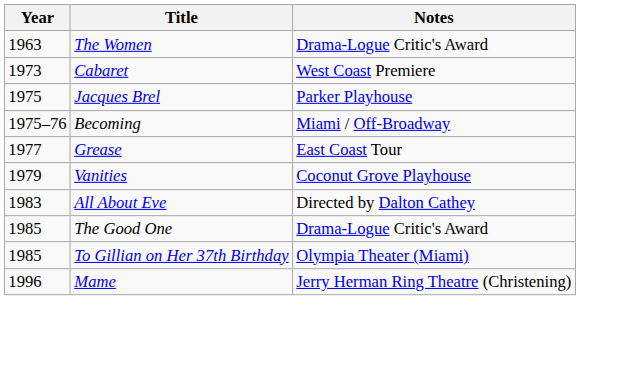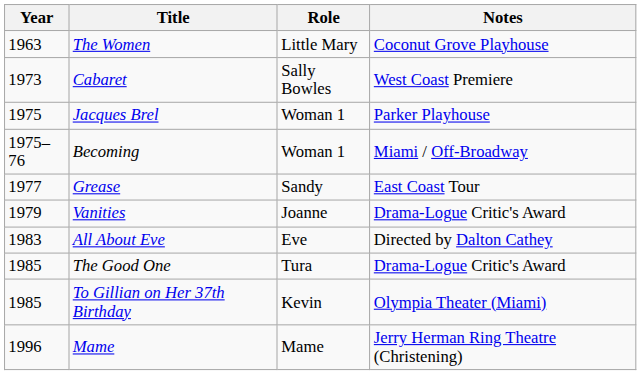 <table class="wikitable sortable">
 <tr>
 <th scope="col">Year</th>
 <th scope="col">Title</th>
+<th scope="col">Role</th>
 <th class="unsortable">Notes</th>
 </tr>
 <tr>
 <td>1963</td>
 <td><em><a href='#'>The Women</a></em></td>
-<td><a href='#'>Drama-Logue</a> Critic's Award</td>
+<td>Little Mary</td>
+<td><a href='#'>Coconut Grove Playhouse</a></td>
 </tr>
 <tr>
 <td>1973</td>
 <td><em><a href='#'>Cabaret</a></em></td>
+<td>Sally Bowles</td>
 <td><a href='#'>West Coast</a> Premiere</td>
 </tr>
 <tr>
 <td>1975</td>
 <td><em><a href='#'>Jacques Brel</a></em></td>
+<td>Woman 1</td>
 <td><a href='#'>Parker Playhouse</a></td>
 </tr>
 <tr>
 <td>1975–76</td>
 <td><em>Becoming</em></td>
+<td>Woman 1</td>
 <td><a href='#'>Miami</a> / <a href='#'>Off-Broadway</a></td>
 </tr>
 <tr>
 <td>1977</td>
 <td><em><a href='#'>Grease</a></em></td>
+<td>Sandy</td>
 <td><a href='#'>East Coast</a> Tour</td>
 </tr>
 <tr>
 <td>1979</td>
 <td><em><a href='#'>Vanities</a></em></td>
-<td><a href='#'>Coconut Grove Playhouse</a></td>
+<td>Joanne</td>
+<td><a href='#'>Drama-Logue</a> Critic's Award</td>
 </tr>
 <tr>
 <td>1983</td>
 <td><em><a href='#'>All About Eve</a></em></td>
+<td>Eve</td>
 <td>Directed by <a href='#'>Dalton Cathey</a></td>
 </tr>
 <tr>
 <td>1985</td>
 <td><em>The Good One</em></td>
+<td>Tura</td>
 <td><a href='#'>Drama-Logue</a> Critic's Award</td>
 </tr>
 <tr>
 <td>1985</td>
 <td><em><a href='#'>To Gillian on Her 37th Birthday</a></em></td>
+<td>Kevin</td>
 <td><a href='#'>Olympia Theater (Miami)</a></td>
 </tr>
 <tr>
 <td>1996</td>
 <td><em><a href='#'>Mame</a></em></td>
+<td>Mame</td>
 <td><a href='#'>Jerry Herman Ring Theatre</a> (Christening)</td>
 </tr>
 </table>
